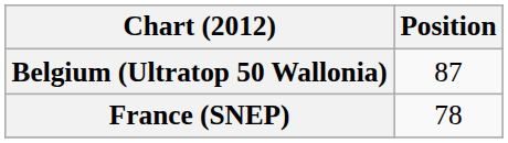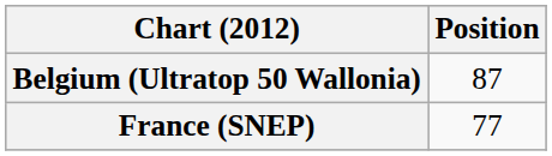 <table class="wikitable sortable plainrowheaders" style="text-align:center">
 <tr>
 <th scope="col">Chart (2012)</th>
 <th scope="col">Position</th>
 </tr>
 <tr>
 <th scope="row">Belgium (Ultratop 50 Wallonia)</th>
 <td>87</td>
 </tr>
 <tr>
 <th scope="row">France (SNEP)</th>
-<td>78</td>
+<td>77</td>
 </tr>
 </table>
